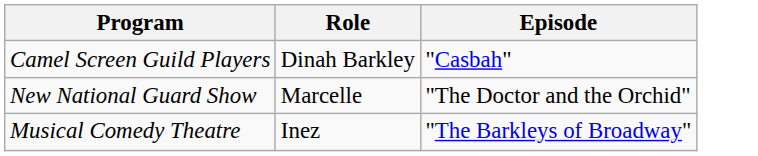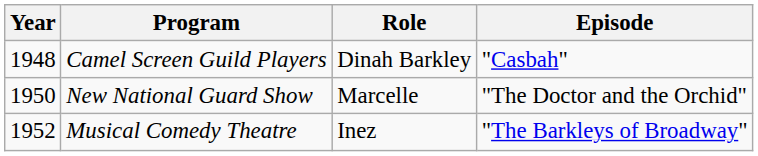 <table class="wikitable">
 <tr>
+<th>Year</th>
 <th>Program</th>
 <th>Role</th>
 <th>Episode</th>
 </tr>
 <tr>
+<td>1948</td>
 <td><em>Camel Screen Guild Players</em></td>
 <td>Dinah Barkley</td>
 <td>"<a href='#'>Casbah</a>"</td>
 </tr>
 <tr>
+<td>1950</td>
 <td><em>New National Guard Show</em></td>
 <td>Marcelle</td>
 <td>"The Doctor and the Orchid"</td>
 </tr>
 <tr>
+<td>1952</td>
 <td><em>Musical Comedy Theatre</em></td>
 <td>Inez</td>
 <td>"<a href='#'>The Barkleys of Broadway</a>"</td>
 </tr>
 </table>
